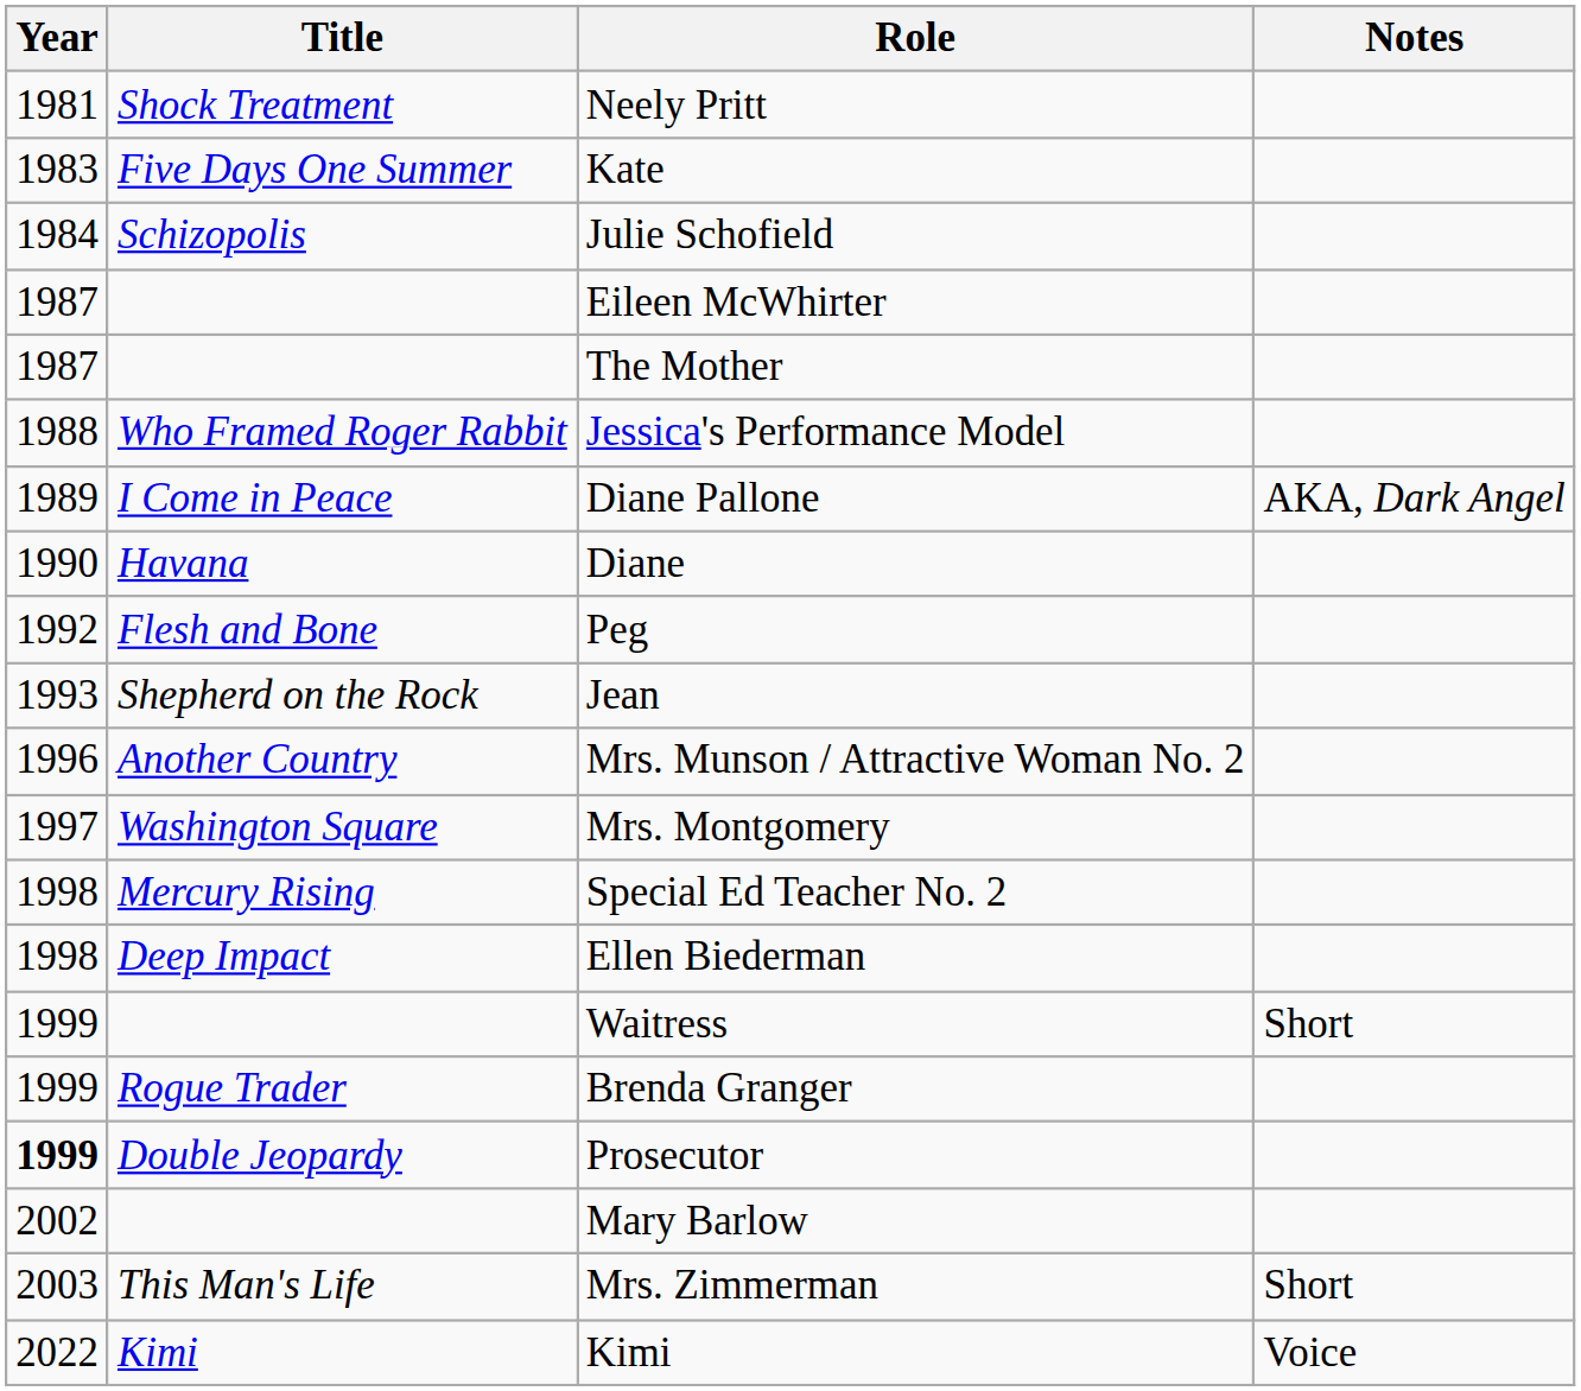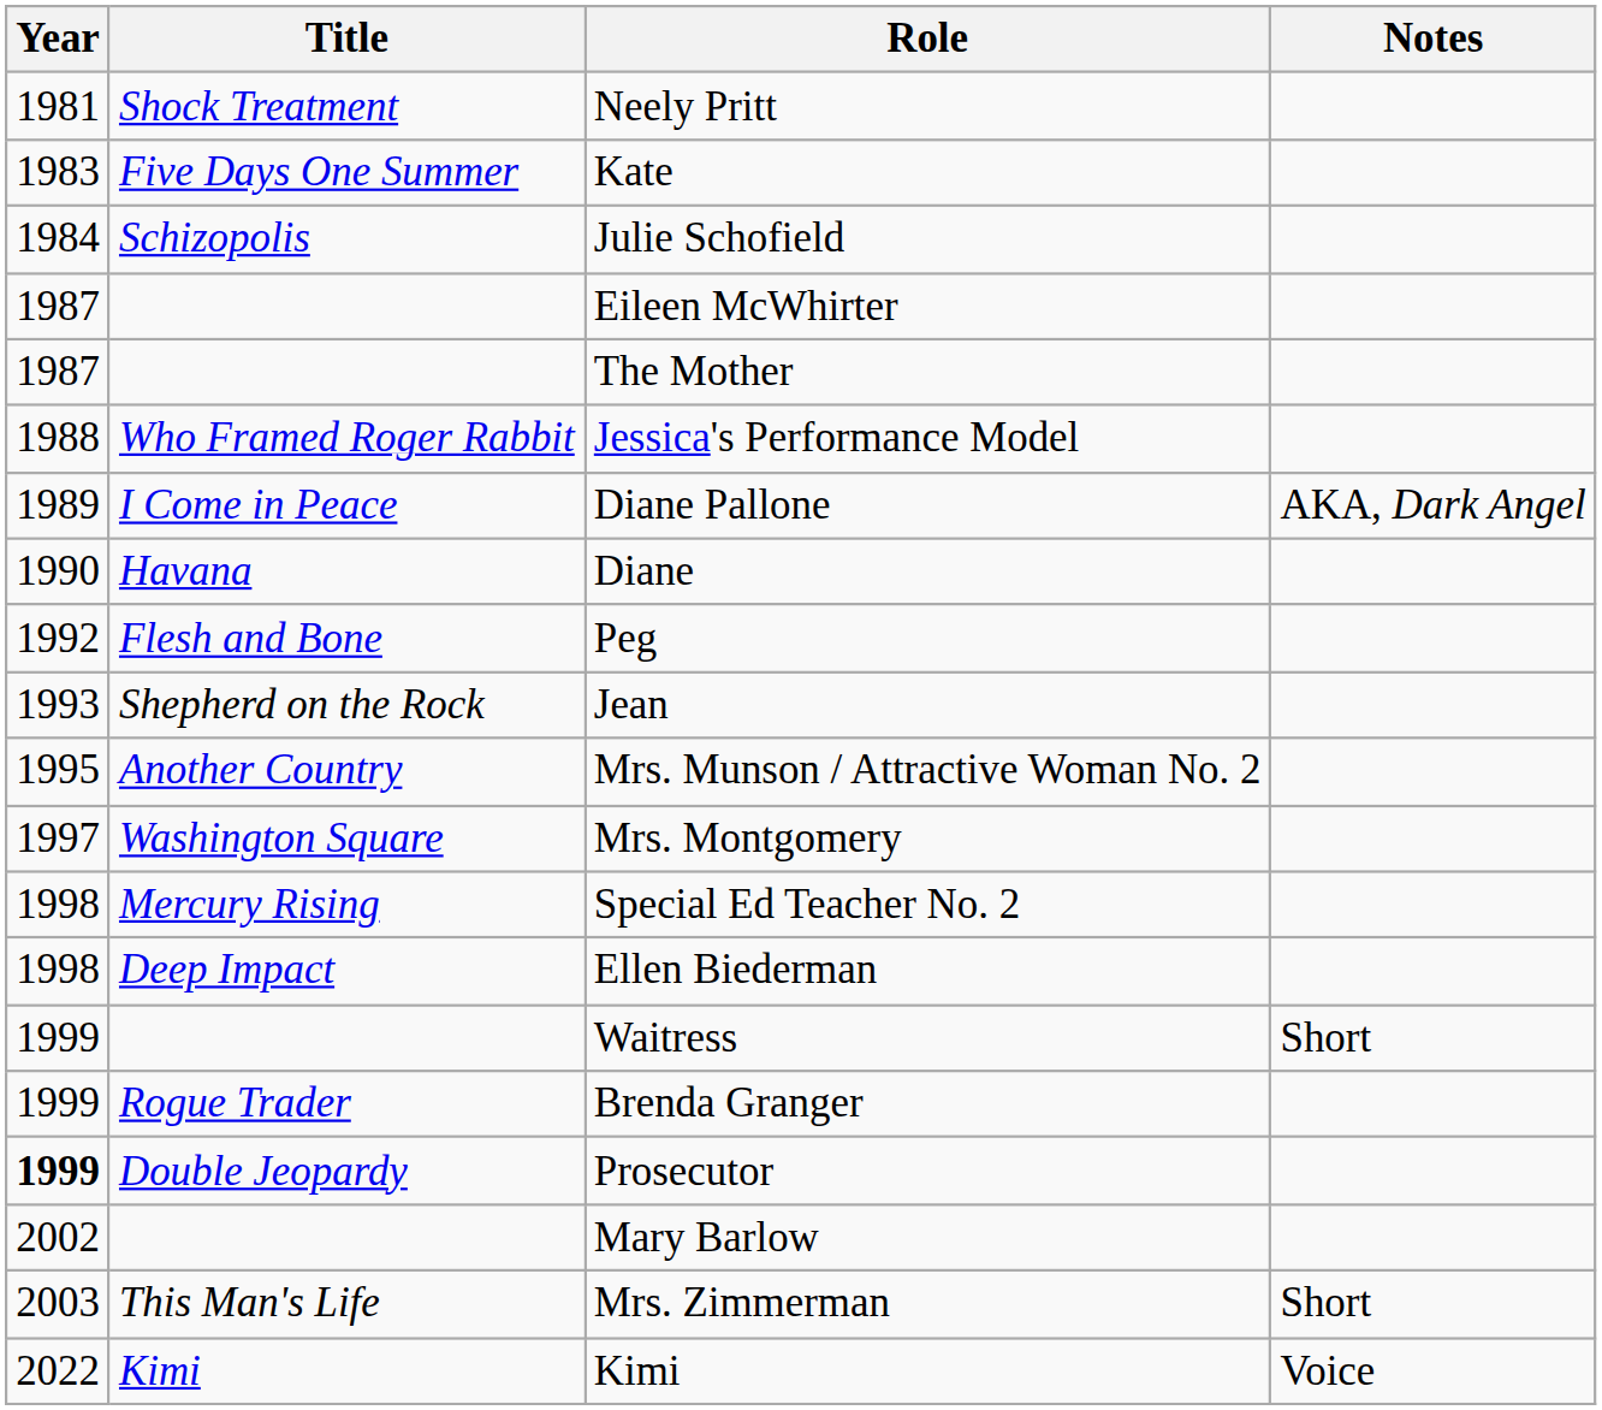 <table class="wikitable">
 <tr>
 <th>Year</th>
 <th>Title</th>
 <th>Role</th>
 <th>Notes</th>
 </tr>
 <tr>
 <td>1981</td>
 <td><em><a href='#'>Shock Treatment</a></em></td>
 <td>Neely Pritt</td>
 <td></td>
 </tr>
 <tr>
 <td>1983</td>
 <td><em><a href='#'>Five Days One Summer</a></em></td>
 <td>Kate</td>
 <td></td>
 </tr>
 <tr>
 <td>1984</td>
 <td><em><a href='#'>Schizopolis</a></em></td>
 <td>Julie Schofield</td>
 <td></td>
 </tr>
 <tr>
 <td>1987</td>
 <td><em></em></td>
 <td>Eileen McWhirter</td>
 <td></td>
 </tr>
 <tr>
 <td>1987</td>
 <td><em></em></td>
 <td>The Mother</td>
 <td></td>
 </tr>
 <tr>
 <td>1988</td>
 <td><em><a href='#'>Who Framed Roger Rabbit</a></em></td>
 <td><a href='#'>Jessica</a>'s Performance Model</td>
 <td></td>
 </tr>
 <tr>
 <td>1989</td>
 <td><em><a href='#'>I Come in Peace</a></em></td>
 <td>Diane Pallone</td>
 <td>AKA, <em>Dark Angel</em></td>
 </tr>
 <tr>
 <td>1990</td>
 <td><em><a href='#'>Havana</a></em></td>
 <td>Diane</td>
 <td></td>
 </tr>
 <tr>
 <td>1992</td>
 <td><em><a href='#'>Flesh and Bone</a></em></td>
 <td>Peg</td>
 <td></td>
 </tr>
 <tr>
 <td>1993</td>
 <td><em>Shepherd on the Rock</em></td>
 <td>Jean</td>
 <td></td>
 </tr>
 <tr>
-<td>1996</td>
+<td>1995</td>
 <td><em><a href='#'>Another Country</a></em></td>
 <td>Mrs. Munson / Attractive Woman No. 2</td>
 <td></td>
 </tr>
 <tr>
 <td>1997</td>
 <td><em><a href='#'>Washington Square</a></em></td>
 <td>Mrs. Montgomery</td>
 <td></td>
 </tr>
 <tr>
 <td>1998</td>
 <td><em><a href='#'>Mercury Rising</a></em></td>
 <td>Special Ed Teacher No. 2</td>
 <td></td>
 </tr>
 <tr>
 <td>1998</td>
 <td><em><a href='#'>Deep Impact</a></em></td>
 <td>Ellen Biederman</td>
 <td></td>
 </tr>
 <tr>
 <td>1999</td>
 <td><em></em></td>
 <td>Waitress</td>
 <td>Short</td>
 </tr>
 <tr>
 <td>1999</td>
 <td><em><a href='#'>Rogue Trader</a></em></td>
 <td>Brenda Granger</td>
 <td></td>
 </tr>
 <tr>
 <td><strong>1999</strong></td>
 <td><em><a href='#'>Double Jeopardy</a></em></td>
 <td>Prosecutor</td>
 <td></td>
 </tr>
 <tr>
 <td>2002</td>
 <td><em></em></td>
 <td>Mary Barlow</td>
 <td></td>
 </tr>
 <tr>
 <td>2003</td>
 <td><em>This Man's Life</em></td>
 <td>Mrs. Zimmerman</td>
 <td>Short</td>
 </tr>
 <tr>
 <td>2022</td>
 <td><a href='#'><em>Kimi</em></a></td>
 <td>Kimi</td>
 <td>Voice</td>
 </tr>
 </table>
